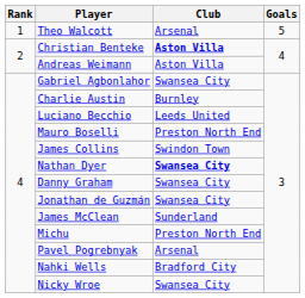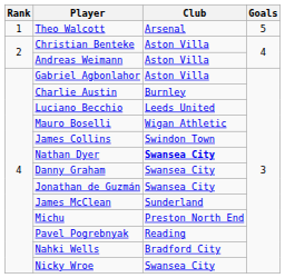 <table class="wikitable" style="text-align:center">
 <tr>
 <th>Rank</th>
 <th>Player</th>
 <th>Club</th>
 <th>Goals</th>
 </tr>
 <tr>
 <td>1</td>
 <td align=left><a href='#'>Theo Walcott</a></td>
 <td align=left><a href='#'>Arsenal</a></td>
 <td>5</td>
 </tr>
 <tr>
 <td rowspan="2">2</td>
 <td align=left><a href='#'>Christian Benteke</a></td>
-<td align=left><strong><a href='#'>Aston Villa</a></strong></td>
+<td align=left><a href='#'>Aston Villa</a></td>
 <td rowspan="2">4</td>
 </tr>
 <tr>
 <td align=left><a href='#'>Andreas Weimann</a></td>
 <td align=left><a href='#'>Aston Villa</a></td>
 </tr>
 <tr>
 <td rowspan="13">4</td>
 <td align=left><a href='#'>Gabriel Agbonlahor</a></td>
-<td align=left><a href='#'>Swansea City</a></td>
+<td align=left><a href='#'>Aston Villa</a></td>
 <td rowspan="13">3</td>
 </tr>
 <tr>
 <td align=left><a href='#'>Charlie Austin</a></td>
 <td align=left><a href='#'>Burnley</a></td>
 </tr>
 <tr>
 <td align=left><a href='#'>Luciano Becchio</a></td>
 <td align=left><a href='#'>Leeds United</a></td>
 </tr>
 <tr>
 <td align=left><a href='#'>Mauro Boselli</a></td>
-<td align=left><a href='#'>Preston North End</a></td>
+<td align=left><a href='#'>Wigan Athletic</a></td>
 </tr>
 <tr>
 <td align=left><a href='#'>James Collins</a></td>
 <td align=left><a href='#'>Swindon Town</a></td>
 </tr>
 <tr>
 <td align=left><a href='#'>Nathan Dyer</a></td>
 <td align=left><strong><a href='#'>Swansea City</a></strong></td>
 </tr>
 <tr>
 <td align=left><a href='#'>Danny Graham</a></td>
 <td align=left><a href='#'>Swansea City</a></td>
 </tr>
 <tr>
 <td align=left><a href='#'>Jonathan de Guzmán</a></td>
 <td align=left><a href='#'>Swansea City</a></td>
 </tr>
 <tr>
 <td align=left><a href='#'>James McClean</a></td>
 <td align=left><a href='#'>Sunderland</a></td>
 </tr>
 <tr>
 <td align=left><a href='#'>Michu</a></td>
 <td align=left><a href='#'>Preston North End</a></td>
 </tr>
 <tr>
 <td align=left><a href='#'>Pavel Pogrebnyak</a></td>
-<td align=left><a href='#'>Arsenal</a></td>
+<td align=left><a href='#'>Reading</a></td>
 </tr>
 <tr>
 <td align=left><a href='#'>Nahki Wells</a></td>
 <td align=left><a href='#'>Bradford City</a></td>
 </tr>
 <tr>
 <td align=left><a href='#'>Nicky Wroe</a></td>
 <td align=left><a href='#'>Swansea City</a></td>
 </tr>
 </table>
